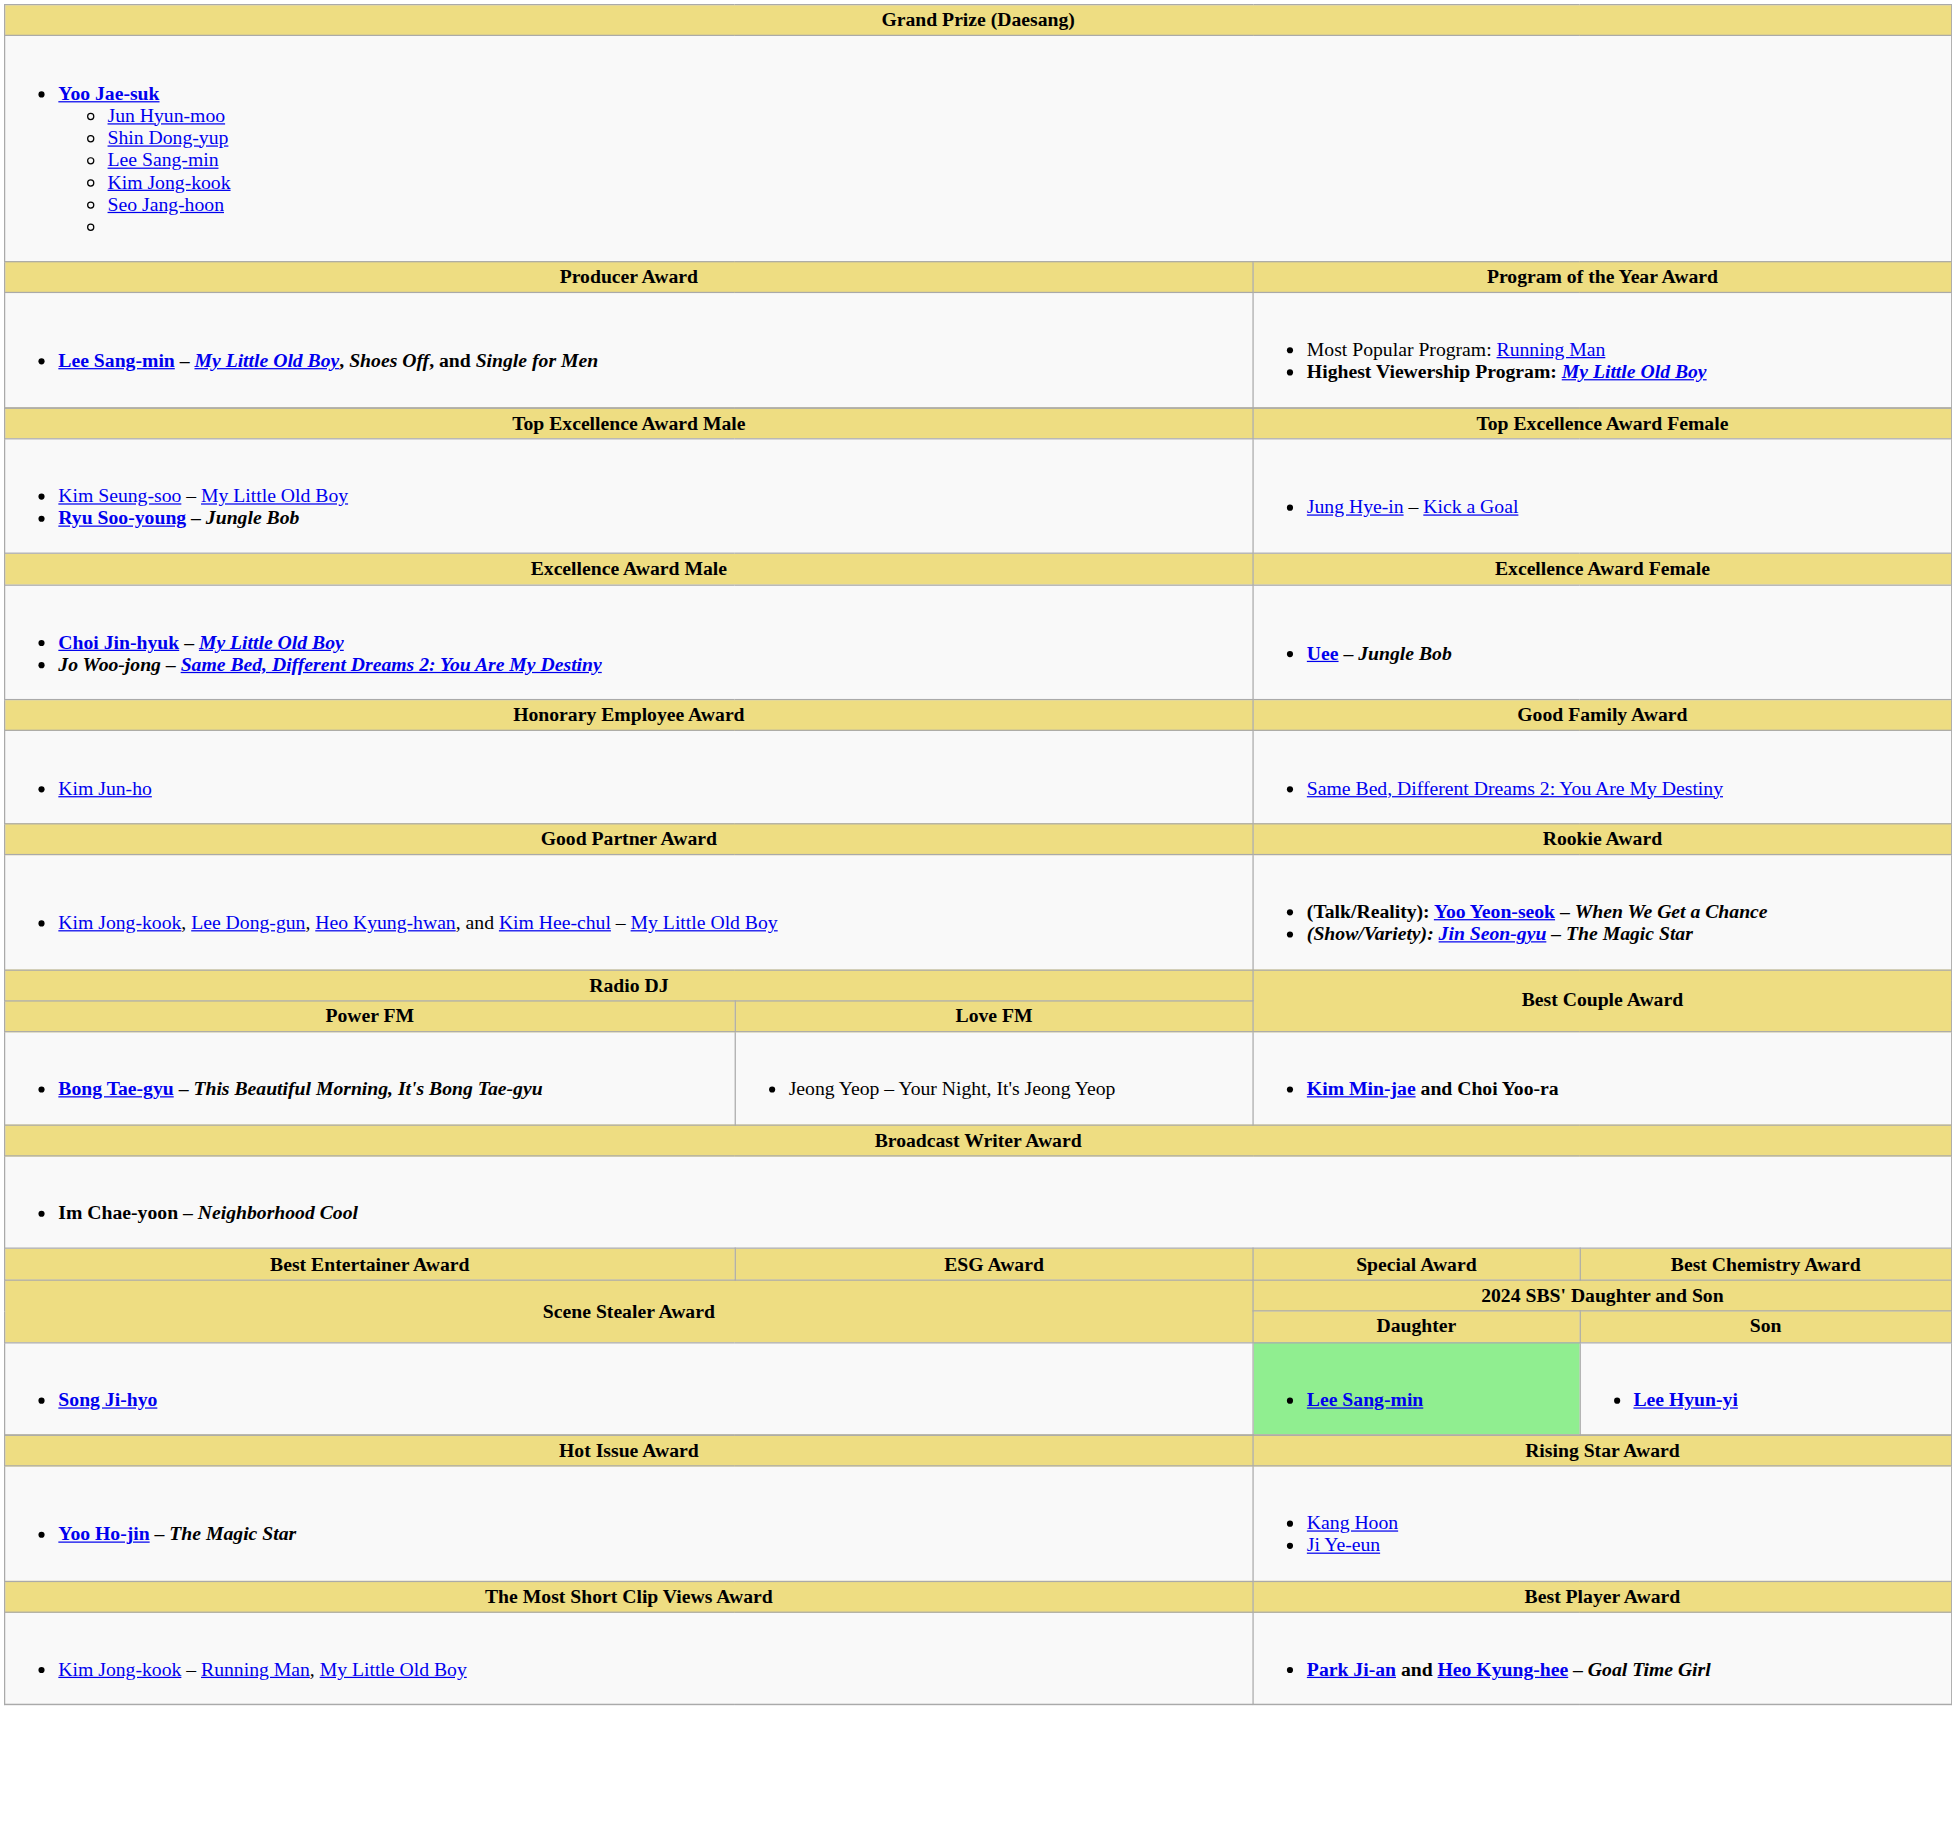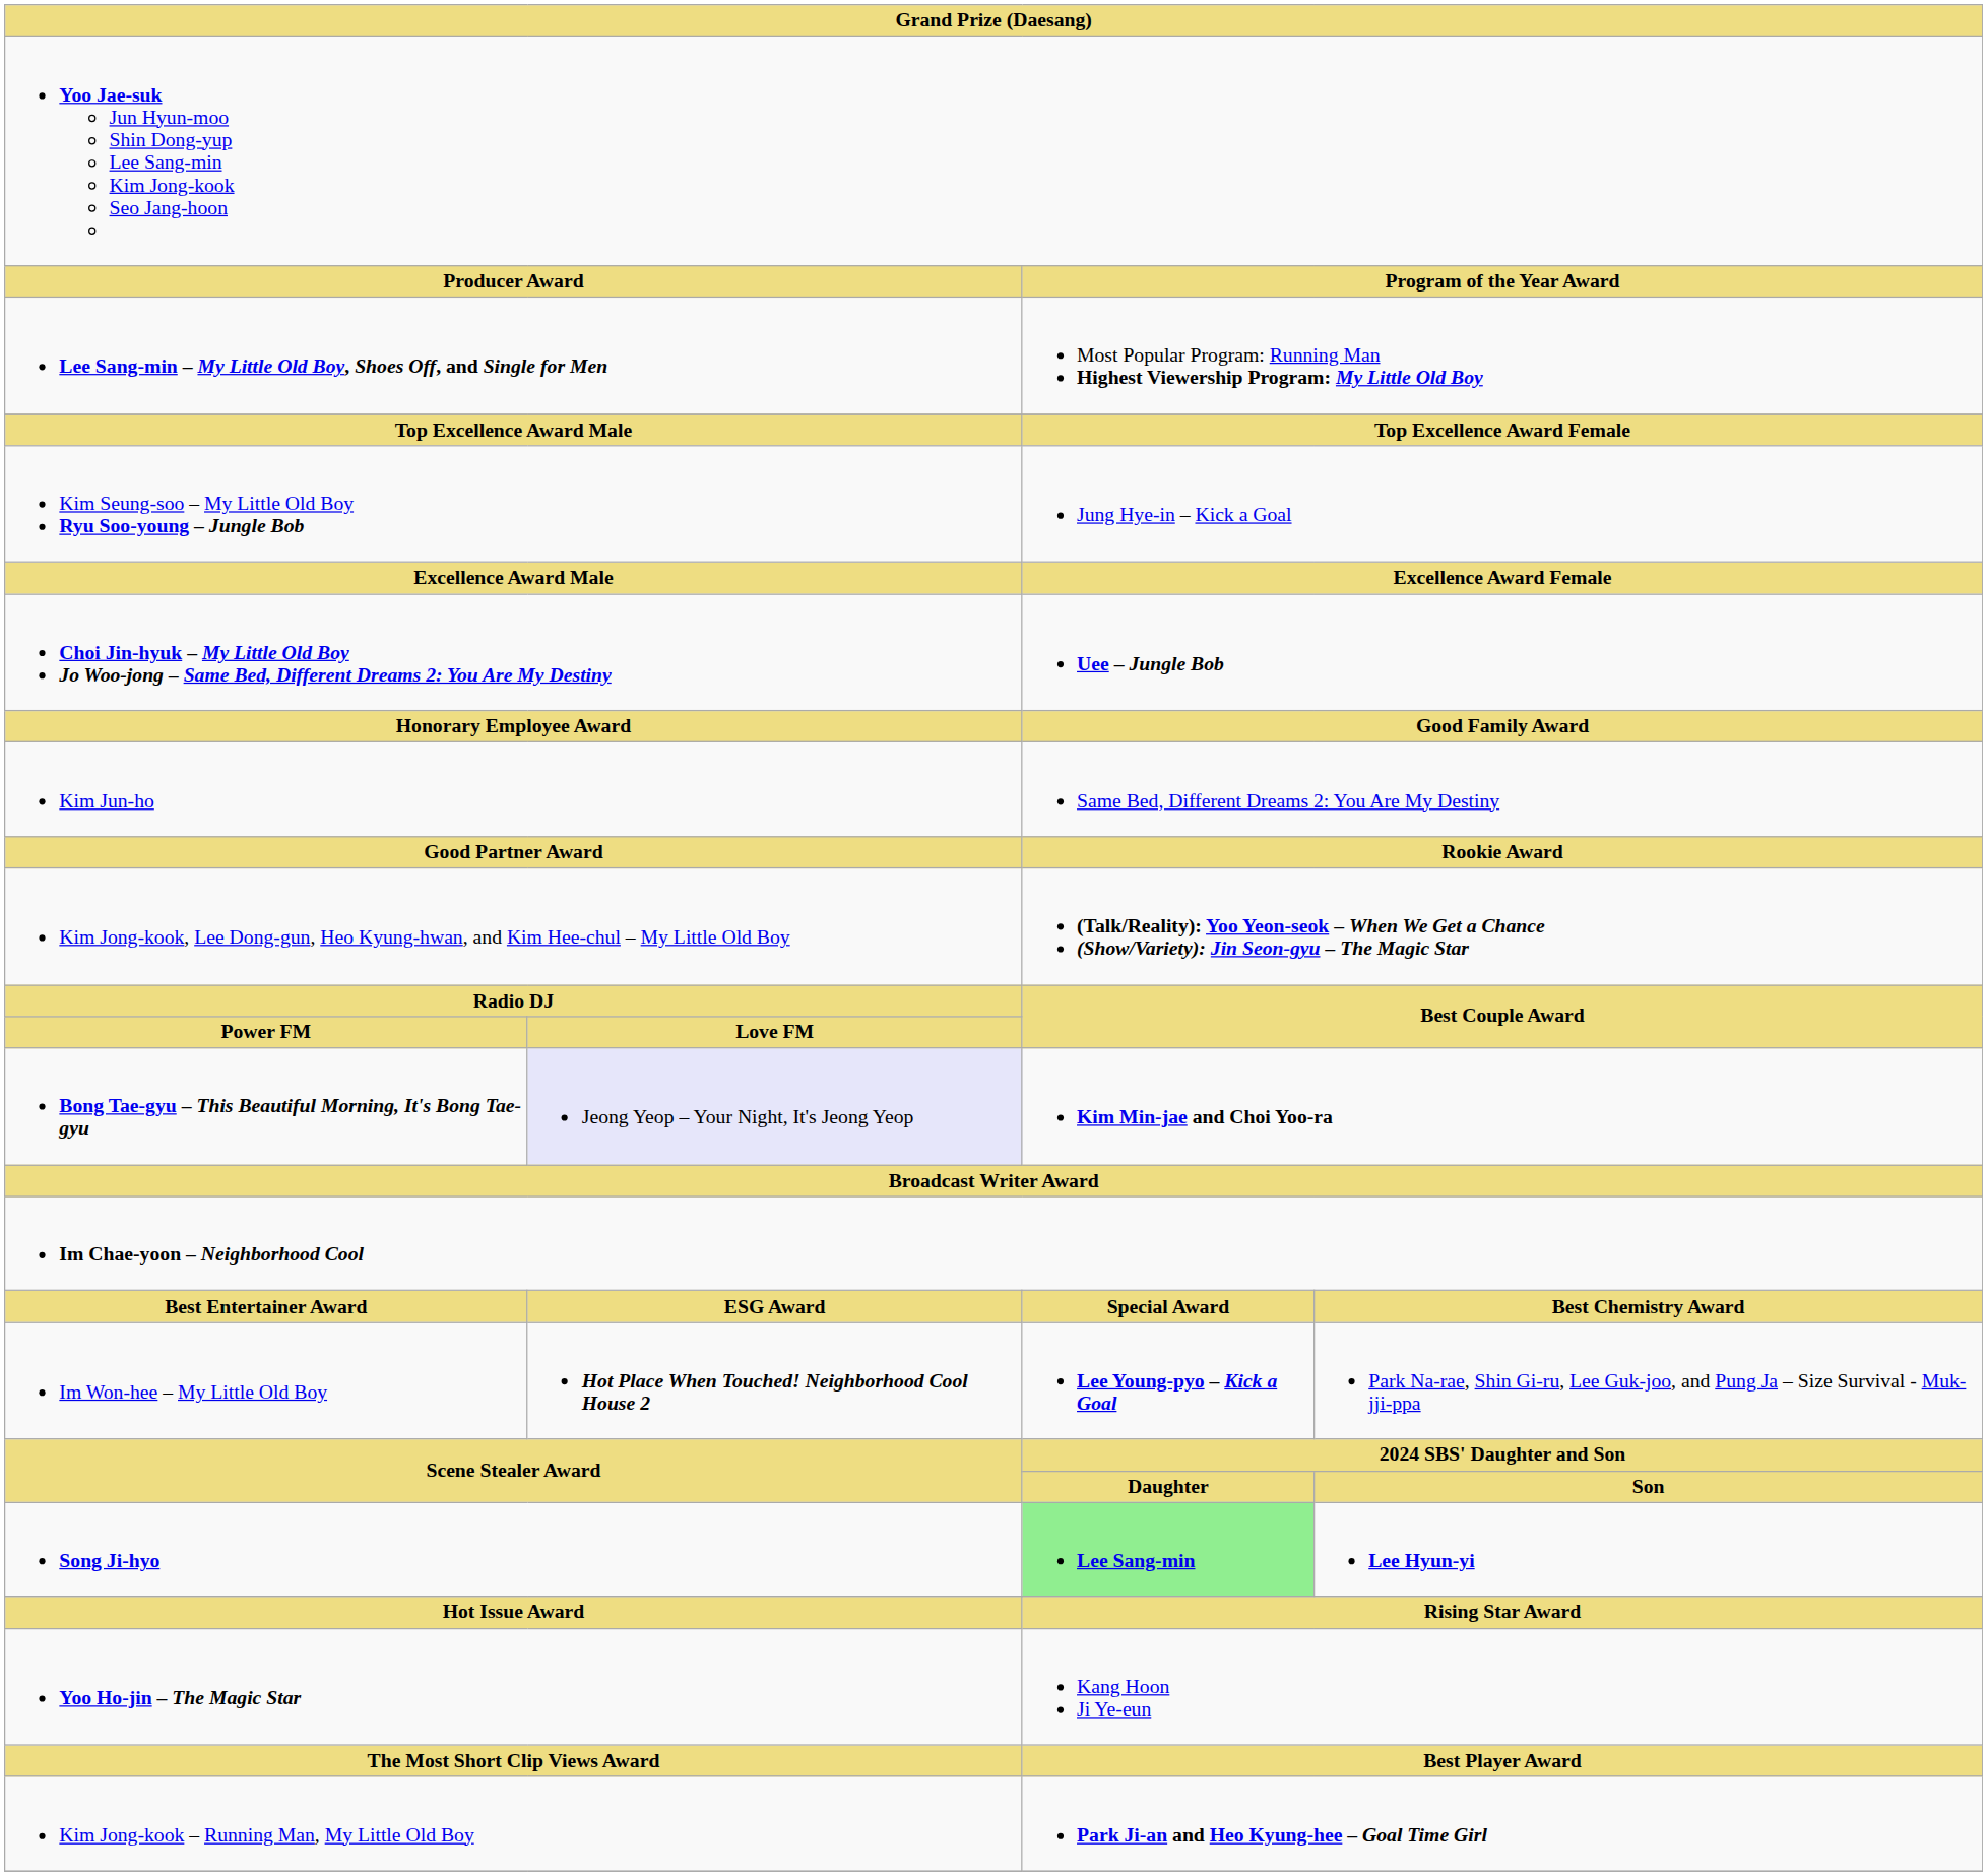 <table class="wikitable" style="width:100%">
 <tr>
 <th scope="col" colspan="4" style="background:#eedd82">Grand Prize (Daesang)</th>
 </tr>
 <tr>
 <td colspan="4"><br><ul><li><strong><a href='#'>Yoo Jae-suk</a></strong><ul><li><a href='#'>Jun Hyun-moo</a></li><li><a href='#'>Shin Dong-yup</a></li><li><a href='#'>Lee Sang-min</a></li><li><a href='#'>Kim Jong-kook</a></li><li><a href='#'>Seo Jang-hoon</a></li><li></li></ul></li></ul></td>
 </tr>
 <tr>
 <th colspan="2" scope="col" style="background:#eedd82">Producer Award</th>
 <th colspan="2" style="background:#eedd82">Program of the Year Award</th>
 </tr>
 <tr>
 <td colspan="2"><br><ul><li><strong><a href='#'>Lee Sang-min</a> – <em><a href='#'>My Little Old Boy</a></em>, <em>Shoes Off</em>, and <em>Single for Men<strong><em></li></ul></td>
 <td colspan="2"><br><ul><li></strong>Most Popular Program: </em><a href='#'>Running Man</a></em></strong></li><li><strong>Highest Viewership Program: <em><a href='#'>My Little Old Boy</a><strong><em></li></ul></td>
 </tr>
 <tr>
 </tr>
 <tr>
 <th colspan="2" scope="col" style="background:#eedd82">Top Excellence Award Male</th>
 <th colspan="2" style="background:#eedd82">Top Excellence Award Female</th>
 </tr>
 <tr>
 <td colspan="2"><br><ul><li></strong><a href='#'>Kim Seung-soo</a> – </em><a href='#'>My Little Old Boy</a></em></strong></li><li><strong><a href='#'>Ryu Soo-young</a> – <em>Jungle Bob<strong><em></li></ul></td>
 <td colspan="2"><br><ul><li></strong><a href='#'>Jung Hye-in</a> – </em><a href='#'>Kick a Goal</a></em></strong></li></ul></td>
 </tr>
 <tr>
 <th colspan="2" scope="col" style="background:#eedd82">Excellence Award Male</th>
 <th colspan="2" scope="col" style="background:#eedd82">Excellence Award Female</th>
 </tr>
 <tr>
 <td colspan="2"><br><ul><li><strong><a href='#'>Choi Jin-hyuk</a> – <em><a href='#'>My Little Old Boy</a><strong><em></li><li></strong>Jo Woo-jong – </em><a href='#'>Same Bed, Different Dreams 2: You Are My Destiny</a></em></strong></li></ul></td>
 <td colspan="2"><br><ul><li><strong><a href='#'>Uee</a> – <em>Jungle Bob<strong><em></li></ul></td>
 </tr>
 <tr>
 <th colspan="2" scope="col" style="background:#eedd82">Honorary Employee Award</th>
 <th colspan="2" scope="col" style="background:#eedd82">Good Family Award</th>
 </tr>
 <tr>
 <td colspan="2"><br><ul><li></strong><a href='#'>Kim Jun-ho</a><strong></li></ul></td>
 <td colspan="2"><br><ul><li></em></strong><a href='#'>Same Bed, Different Dreams 2: You Are My Destiny</a><strong><em></li></ul></td>
 </tr>
 <tr>
 <th colspan="2" scope="col" style="background:#eedd82">Good Partner Award</th>
 <th colspan="2" scope="col" style="background:#eedd82">Rookie Award</th>
 </tr>
 <tr>
 <td colspan="2"><br><ul><li></strong><a href='#'>Kim Jong-kook</a>, <a href='#'>Lee Dong-gun</a>, <a href='#'>Heo Kyung-hwan</a>, and <a href='#'>Kim Hee-chul</a> – </em><a href='#'>My Little Old Boy</a></em></strong></li></ul></td>
 <td colspan="2"><br><ul><li><strong>(Talk/Reality): <a href='#'>Yoo Yeon-seok</a> – <em>When We Get a Chance<strong><em></li><li></strong>(Show/Variety): <a href='#'>Jin Seon-gyu</a> – </em>The Magic Star</em></strong></li></ul></td>
 </tr>
 <tr>
 <th scope="col" colspan="2" style="background:#eedd82">Radio DJ</th>
 <th scope="col" colspan="2" rowspan="2" style="background:#eedd82">Best Couple Award</th>
 </tr>
 <tr>
 <th scope="col" colspan="1" style="background:#eedd82">Power FM</th>
 <th scope="col" colspan="1" style="background:#eedd82">Love FM</th>
 </tr>
 <tr>
 <td><br><ul><li><strong><a href='#'>Bong Tae-gyu</a> – <em>This Beautiful Morning, It's Bong Tae-gyu<strong><em></li></ul></td>
-<td><br><ul><li></strong>Jeong Yeop – </em>Your Night, It's Jeong Yeop</em></strong></li></ul></td>
+<td style="background: lavender;"><br><ul><li></strong>Jeong Yeop – </em>Your Night, It's Jeong Yeop</em></strong></li></ul></td>
 <td colspan="2"><br><ul><li><strong><a href='#'>Kim Min-jae</a> and Choi Yoo-ra</strong></li></ul></td>
 </tr>
 <tr>
 <th colspan="4" scope="col" style="background:#eedd82">Broadcast Writer Award</th>
 </tr>
 <tr>
 <td colspan="4"><br><ul><li><strong>Im Chae-yoon – <em>Neighborhood Cool<strong><em></li></ul></td>
 </tr>
 <tr>
 <th style="background:#eedd82">Best Entertainer Award</th>
 <th style="background:#eedd82">ESG Award</th>
 <th style="background:#eedd82">Special Award</th>
 <th style="background:#eedd82">Best Chemistry Award</th>
+</tr>
+<tr>
+<td><br><ul><li></strong><a href='#'>Im Won-hee</a> – </em><a href='#'>My Little Old Boy</a></em></strong></li></ul></td>
+<td><br><ul><li><strong><em>Hot Place When Touched! Neighborhood Cool House 2</em></strong></li></ul></td>
+<td><br><ul><li><strong><a href='#'>Lee Young-pyo</a> – <em><a href='#'>Kick a Goal</a><strong><em></li></ul></td>
+<td><br><ul><li></strong><a href='#'>Park Na-rae</a>, <a href='#'>Shin Gi-ru</a>, <a href='#'>Lee Guk-joo</a>, and <a href='#'>Pung Ja</a> – </em>Size Survival - <a href='#'>Muk-jji-ppa</a></em></strong></li></ul></td>
 </tr>
 <tr>
 <th colspan="2" rowspan="2" style="background:#eedd82">Scene Stealer Award</th>
 <th colspan="2" style="background:#eedd82">2024 SBS' Daughter and Son</th>
 </tr>
 <tr>
 <th style="background:#eedd82">Daughter</th>
 <th style="background:#eedd82">Son</th>
 </tr>
 <tr>
 <td colspan="2"><br><ul><li><strong><a href='#'>Song Ji-hyo</a></strong></li></ul></td>
 <td style="background: lightgreen;"><br><ul><li><strong><a href='#'>Lee Sang-min</a></strong></li></ul></td>
 <td><br><ul><li><strong><a href='#'>Lee Hyun-yi</a></strong></li></ul></td>
 </tr>
 <tr>
 </tr>
 <tr>
 <th colspan="2" style="background:#eedd82">Hot Issue Award</th>
 <th colspan="2" style="background:#eedd82">Rising Star Award</th>
 </tr>
 <tr>
 <td colspan="2"><br><ul><li><strong><a href='#'>Yoo Ho-jin</a> – <em>The Magic Star<strong><em></li></ul></td>
 <td colspan="2"><br><ul><li></strong><a href='#'>Kang Hoon</a><strong></li><li></strong><a href='#'>Ji Ye-eun</a><strong></li></ul></td>
 </tr>
 <tr>
 <th colspan="2" style="background:#eedd82">The Most Short Clip Views Award</th>
 <th colspan="2" style="background:#eedd82">Best Player Award</th>
 </tr>
 <tr>
 <td colspan="2"><br><ul><li></strong><a href='#'>Kim Jong-kook</a> – </em><a href='#'>Running Man</a><em>, </em><a href='#'>My Little Old Boy</a></em></strong></li></ul></td>
 <td colspan="2"><br><ul><li><strong><a href='#'>Park Ji-an</a> and <a href='#'>Heo Kyung-hee</a> – <em>Goal Time Girl<strong><em></li></ul></td>
 </tr>
 <tr>
 </tr>
 </table>
